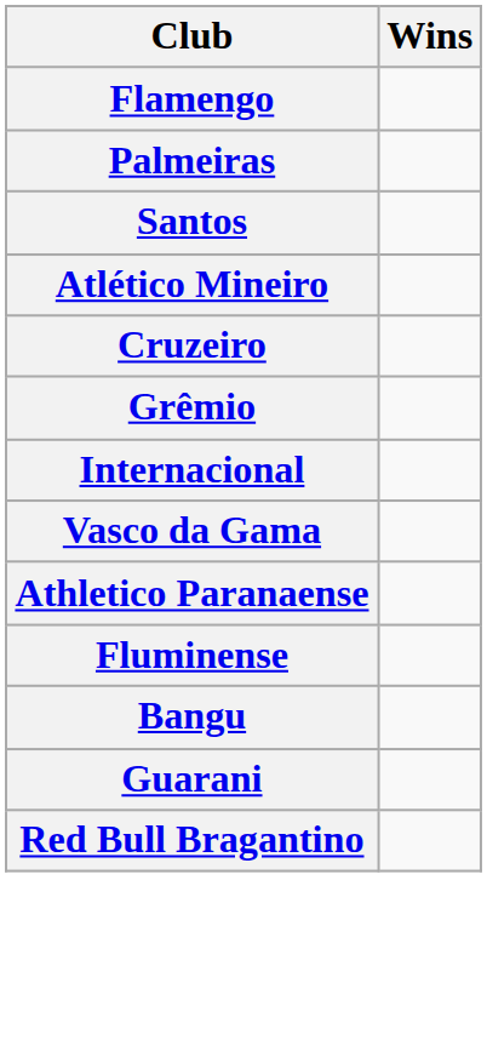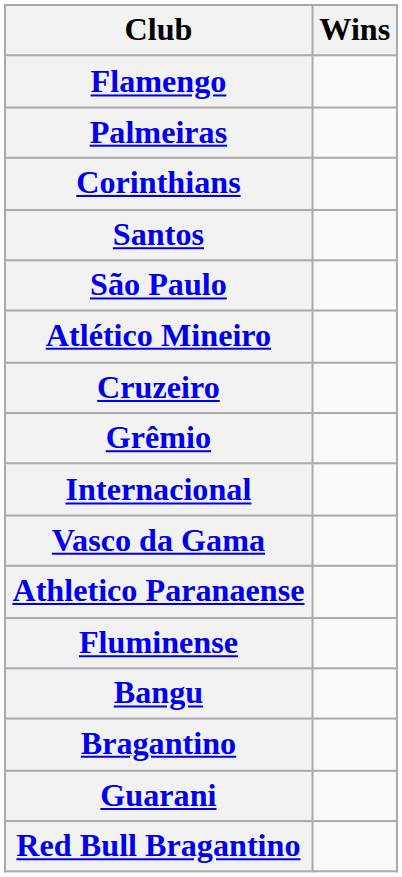 <table class="sortable wikitable plainrowheaders">
 <tr>
 <th>Club</th>
 <th>Wins</th>
 </tr>
 <tr>
 <th scope="row"><a href='#'>Flamengo</a></th>
 <td align="center"></td>
 </tr>
 <tr>
 <th scope="row"><a href='#'>Palmeiras</a></th>
 <td align="center"></td>
 </tr>
 <tr>
+<th scope="row"><a href='#'>Corinthians</a></th>
+<td align="center"></td>
+</tr>
+<tr>
 <th scope="row"><a href='#'>Santos</a></th>
+<td align="center"></td>
+</tr>
+<tr>
+<th scope="row"><a href='#'>São Paulo</a></th>
 <td align="center"></td>
 </tr>
 <tr>
 <th scope="row"><a href='#'>Atlético Mineiro</a></th>
 <td align="center"></td>
 </tr>
 <tr>
 <th scope="row"><a href='#'>Cruzeiro</a></th>
 <td align="center"></td>
 </tr>
 <tr>
 <th scope="row"><a href='#'>Grêmio</a></th>
 <td align="center"></td>
 </tr>
 <tr>
 <th scope="row"><a href='#'>Internacional</a></th>
 <td align="center"></td>
 </tr>
 <tr>
 <th scope="row"><a href='#'>Vasco da Gama</a></th>
 <td align="center"></td>
 </tr>
 <tr>
 <th scope="row"><a href='#'>Athletico Paranaense</a></th>
 <td align="center"></td>
 </tr>
 <tr>
 <th scope="row"><a href='#'>Fluminense</a></th>
 <td align="center"></td>
 </tr>
 <tr>
 <th scope="row"><a href='#'>Bangu</a></th>
 <td align="center"></td>
 </tr>
 <tr>
+<th scope="row"><a href='#'>Bragantino</a></th>
+<td align="center"></td>
+</tr>
+<tr>
 <th scope="row"><a href='#'>Guarani</a></th>
 <td align="center"></td>
 </tr>
 <tr>
 <th scope="row"><a href='#'>Red Bull Bragantino</a></th>
 <td align="center"></td>
 </tr>
 </table>
